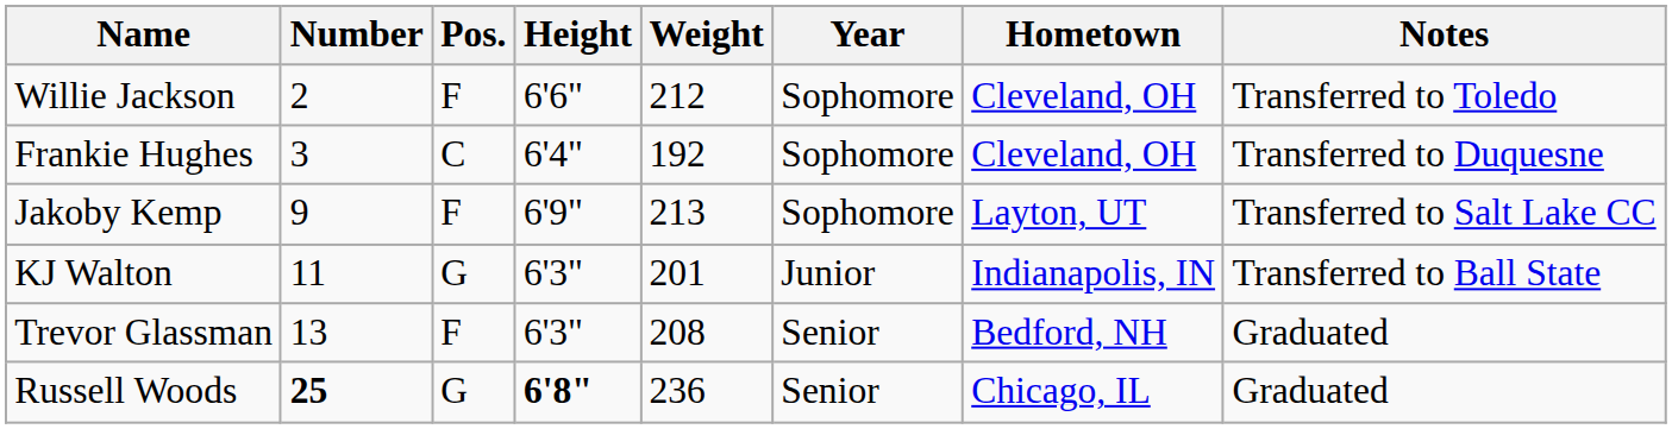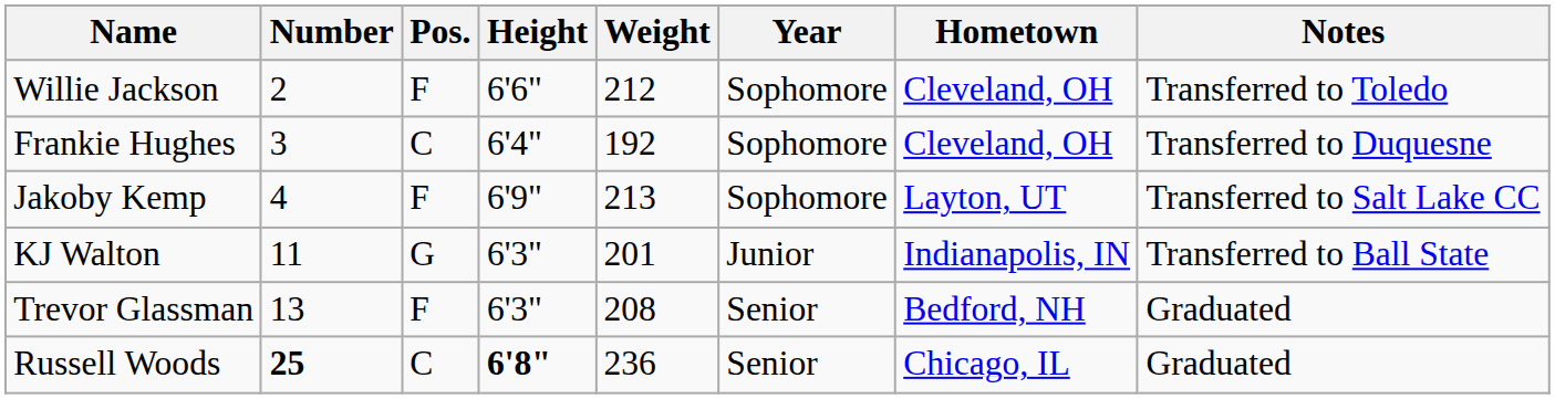 <table class="wikitable sortable" border="1">
 <tr>
 <th>Name</th>
 <th>Number</th>
 <th>Pos.</th>
 <th>Height</th>
 <th>Weight</th>
 <th>Year</th>
 <th>Hometown</th>
 <th class="unsortable">Notes</th>
 </tr>
 <tr>
 <td>Willie Jackson</td>
 <td>2</td>
 <td>F</td>
 <td>6'6"</td>
 <td>212</td>
 <td>Sophomore</td>
 <td><a href='#'>Cleveland, OH</a></td>
 <td>Transferred to <a href='#'>Toledo</a></td>
 </tr>
 <tr>
 <td>Frankie Hughes</td>
 <td>3</td>
 <td>C</td>
 <td>6'4"</td>
 <td>192</td>
 <td>Sophomore</td>
 <td><a href='#'>Cleveland, OH</a></td>
 <td>Transferred to <a href='#'>Duquesne</a></td>
 </tr>
 <tr>
 <td>Jakoby Kemp</td>
-<td>9</td>
+<td>4</td>
 <td>F</td>
 <td>6'9"</td>
 <td>213</td>
 <td>Sophomore</td>
 <td><a href='#'>Layton, UT</a></td>
 <td>Transferred to <a href='#'>Salt Lake CC</a></td>
 </tr>
 <tr>
 <td>KJ Walton </td>
 <td>11</td>
 <td>G</td>
 <td>6'3"</td>
 <td>201</td>
 <td>Junior</td>
 <td><a href='#'>Indianapolis, IN</a></td>
 <td>Transferred to <a href='#'>Ball State</a></td>
 </tr>
 <tr>
 <td>Trevor Glassman</td>
 <td>13</td>
 <td>F</td>
 <td>6'3"</td>
 <td>208</td>
 <td>Senior</td>
 <td><a href='#'>Bedford, NH</a></td>
 <td>Graduated</td>
 </tr>
 <tr>
 <td>Russell Woods</td>
 <td><strong>25</strong></td>
-<td>G</td>
+<td>C</td>
 <td><strong>6'8"</strong></td>
 <td>236</td>
 <td>Senior</td>
 <td><a href='#'>Chicago, IL</a></td>
 <td>Graduated</td>
 </tr>
 </table>
